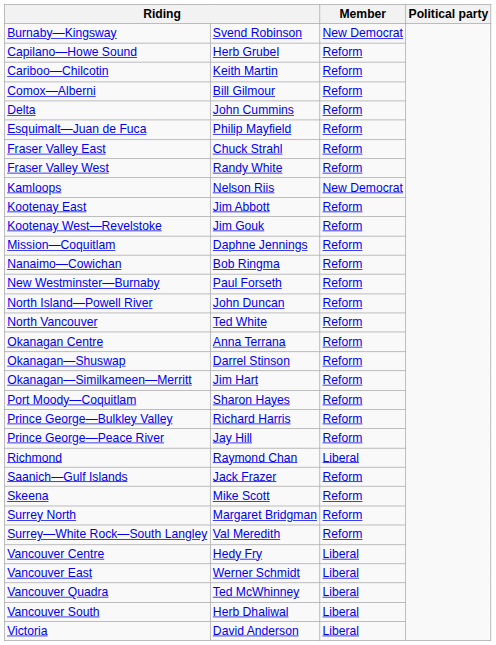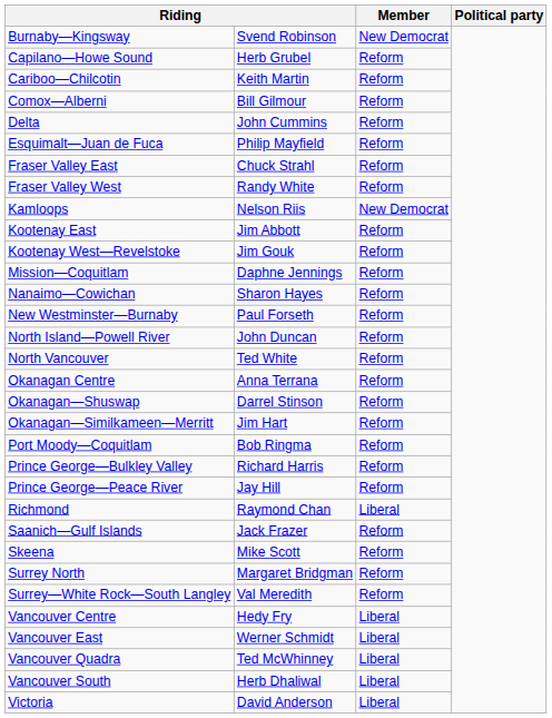 <table class="wikitable">
 <tr>
 <th colspan=2>Riding</th>
 <th>Member</th>
 <th>Political party</th>
 </tr>
 <tr>
 <td><a href='#'>Burnaby—Kingsway</a></td>
 <td><a href='#'>Svend Robinson</a></td>
 <td><a href='#'>New Democrat</a></td>
 </tr>
 <tr>
 <td><a href='#'>Capilano—Howe Sound</a></td>
 <td><a href='#'>Herb Grubel</a></td>
 <td><a href='#'>Reform</a></td>
 </tr>
 <tr>
 <td><a href='#'>Cariboo—Chilcotin</a></td>
 <td><a href='#'>Keith Martin</a></td>
 <td><a href='#'>Reform</a></td>
 </tr>
 <tr>
 <td><a href='#'>Comox—Alberni</a></td>
 <td><a href='#'>Bill Gilmour</a></td>
 <td><a href='#'>Reform</a></td>
 </tr>
 <tr>
 <td><a href='#'>Delta</a></td>
 <td><a href='#'>John Cummins</a></td>
 <td><a href='#'>Reform</a></td>
 </tr>
 <tr>
 <td><a href='#'>Esquimalt—Juan de Fuca</a></td>
 <td><a href='#'>Philip Mayfield</a></td>
 <td><a href='#'>Reform</a></td>
 </tr>
 <tr>
 <td><a href='#'>Fraser Valley East</a></td>
 <td><a href='#'>Chuck Strahl</a></td>
 <td><a href='#'>Reform</a></td>
 </tr>
 <tr>
 <td><a href='#'>Fraser Valley West</a></td>
 <td><a href='#'>Randy White</a></td>
 <td><a href='#'>Reform</a></td>
 </tr>
 <tr>
 <td><a href='#'>Kamloops</a></td>
 <td><a href='#'>Nelson Riis</a></td>
 <td><a href='#'>New Democrat</a></td>
 </tr>
 <tr>
 <td><a href='#'>Kootenay East</a></td>
 <td><a href='#'>Jim Abbott</a></td>
 <td><a href='#'>Reform</a></td>
 </tr>
 <tr>
 <td><a href='#'>Kootenay West—Revelstoke</a></td>
 <td><a href='#'>Jim Gouk</a></td>
 <td><a href='#'>Reform</a></td>
 </tr>
 <tr>
 <td><a href='#'>Mission—Coquitlam</a></td>
 <td><a href='#'>Daphne Jennings</a></td>
 <td><a href='#'>Reform</a></td>
 </tr>
 <tr>
 <td><a href='#'>Nanaimo—Cowichan</a></td>
-<td><a href='#'>Bob Ringma</a></td>
+<td><a href='#'>Sharon Hayes</a></td>
 <td><a href='#'>Reform</a></td>
 </tr>
 <tr>
 <td><a href='#'>New Westminster—Burnaby</a></td>
 <td><a href='#'>Paul Forseth</a></td>
 <td><a href='#'>Reform</a></td>
 </tr>
 <tr>
 <td><a href='#'>North Island—Powell River</a></td>
 <td><a href='#'>John Duncan</a></td>
 <td><a href='#'>Reform</a></td>
 </tr>
 <tr>
 <td><a href='#'>North Vancouver</a></td>
 <td><a href='#'>Ted White</a></td>
 <td><a href='#'>Reform</a></td>
 </tr>
 <tr>
 <td><a href='#'>Okanagan Centre</a></td>
 <td><a href='#'>Anna Terrana</a></td>
 <td><a href='#'>Reform</a></td>
 </tr>
 <tr>
 <td><a href='#'>Okanagan—Shuswap</a></td>
 <td><a href='#'>Darrel Stinson</a></td>
 <td><a href='#'>Reform</a></td>
 </tr>
 <tr>
 <td><a href='#'>Okanagan—Similkameen—Merritt</a></td>
 <td><a href='#'>Jim Hart</a></td>
 <td><a href='#'>Reform</a></td>
 </tr>
 <tr>
 <td><a href='#'>Port Moody—Coquitlam</a></td>
-<td><a href='#'>Sharon Hayes</a></td>
+<td><a href='#'>Bob Ringma</a></td>
 <td><a href='#'>Reform</a></td>
 </tr>
 <tr>
 <td><a href='#'>Prince George—Bulkley Valley</a></td>
 <td><a href='#'>Richard Harris</a></td>
 <td><a href='#'>Reform</a></td>
 </tr>
 <tr>
 <td><a href='#'>Prince George—Peace River</a></td>
 <td><a href='#'>Jay Hill</a></td>
 <td><a href='#'>Reform</a></td>
 </tr>
 <tr>
 <td><a href='#'>Richmond</a></td>
 <td><a href='#'>Raymond Chan</a></td>
 <td><a href='#'>Liberal</a></td>
 </tr>
 <tr>
 <td><a href='#'>Saanich—Gulf Islands</a></td>
 <td><a href='#'>Jack Frazer</a></td>
 <td><a href='#'>Reform</a></td>
 </tr>
 <tr>
 <td><a href='#'>Skeena</a></td>
 <td><a href='#'>Mike Scott</a></td>
 <td><a href='#'>Reform</a></td>
 </tr>
 <tr>
 <td><a href='#'>Surrey North</a></td>
 <td><a href='#'>Margaret Bridgman</a></td>
 <td><a href='#'>Reform</a></td>
 </tr>
 <tr>
 <td><a href='#'>Surrey—White Rock—South Langley</a></td>
 <td><a href='#'>Val Meredith</a></td>
 <td><a href='#'>Reform</a></td>
 </tr>
 <tr>
 <td><a href='#'>Vancouver Centre</a></td>
 <td><a href='#'>Hedy Fry</a></td>
 <td><a href='#'>Liberal</a></td>
 </tr>
 <tr>
 <td><a href='#'>Vancouver East</a></td>
 <td><a href='#'>Werner Schmidt</a></td>
 <td><a href='#'>Liberal</a></td>
 </tr>
 <tr>
 <td><a href='#'>Vancouver Quadra</a></td>
 <td><a href='#'>Ted McWhinney</a></td>
 <td><a href='#'>Liberal</a></td>
 </tr>
 <tr>
 <td><a href='#'>Vancouver South</a></td>
 <td><a href='#'>Herb Dhaliwal</a></td>
 <td><a href='#'>Liberal</a></td>
 </tr>
 <tr>
 <td><a href='#'>Victoria</a></td>
 <td><a href='#'>David Anderson</a></td>
 <td><a href='#'>Liberal</a></td>
 </tr>
 </table>
